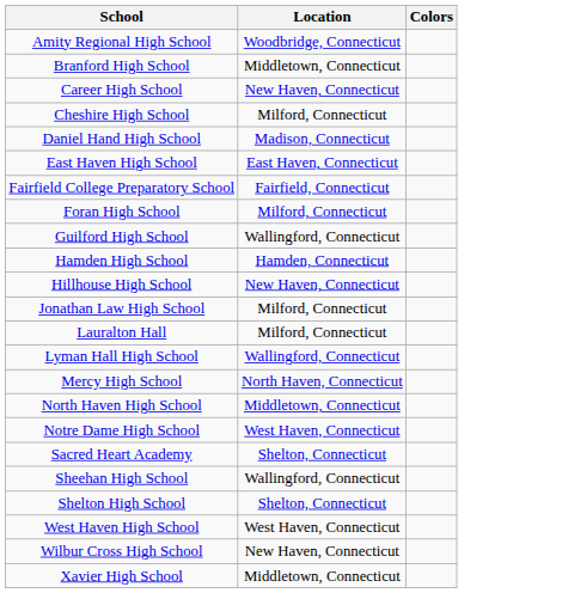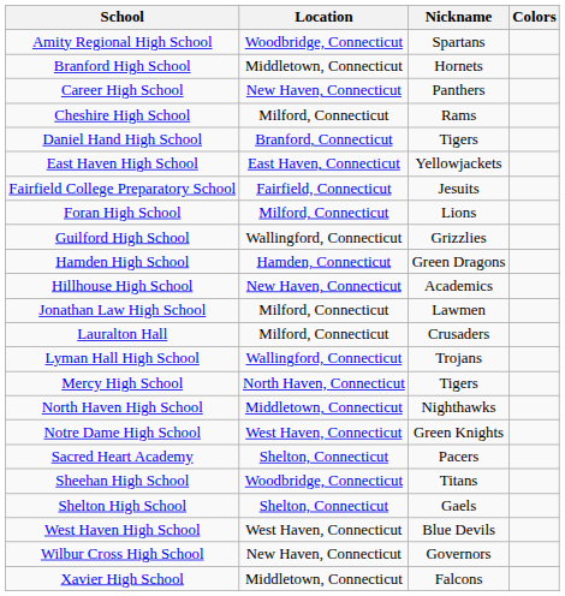 <table class="wikitable sortable" style="text-align:center">
 <tr>
 <th>School</th>
 <th>Location</th>
+<th>Nickname</th>
 <th>Colors</th>
 </tr>
 <tr>
 <td><a href='#'>Amity Regional High School</a></td>
 <td><a href='#'>Woodbridge, Connecticut</a></td>
+<td>Spartans</td>
 <td> </td>
 </tr>
 <tr>
 <td><a href='#'>Branford High School</a></td>
 <td>Middletown, Connecticut</td>
+<td>Hornets</td>
 <td> </td>
 </tr>
 <tr>
 <td><a href='#'>Career High School</a></td>
 <td><a href='#'>New Haven, Connecticut</a></td>
+<td>Panthers</td>
 <td> </td>
 </tr>
 <tr>
 <td><a href='#'>Cheshire High School</a></td>
 <td>Milford, Connecticut</td>
+<td>Rams</td>
 <td> </td>
 </tr>
 <tr>
 <td><a href='#'>Daniel Hand High School</a></td>
-<td><a href='#'>Madison, Connecticut</a></td>
+<td><a href='#'>Branford, Connecticut</a></td>
+<td>Tigers</td>
 <td> </td>
 </tr>
 <tr>
 <td><a href='#'>East Haven High School</a></td>
 <td><a href='#'>East Haven, Connecticut</a></td>
+<td>Yellowjackets</td>
 <td> </td>
 </tr>
 <tr>
 <td><a href='#'>Fairfield College Preparatory School</a></td>
 <td><a href='#'>Fairfield, Connecticut</a></td>
+<td>Jesuits</td>
 <td> </td>
 </tr>
 <tr>
 <td><a href='#'>Foran High School</a></td>
 <td><a href='#'>Milford, Connecticut</a></td>
+<td>Lions</td>
 <td> </td>
 </tr>
 <tr>
 <td><a href='#'>Guilford High School</a></td>
 <td>Wallingford, Connecticut</td>
+<td>Grizzlies</td>
 <td> </td>
 </tr>
 <tr>
 <td><a href='#'>Hamden High School</a></td>
 <td><a href='#'>Hamden, Connecticut</a></td>
+<td>Green Dragons</td>
 <td> </td>
 </tr>
 <tr>
 <td><a href='#'>Hillhouse High School</a></td>
 <td><a href='#'>New Haven, Connecticut</a></td>
+<td>Academics</td>
 <td> </td>
 </tr>
 <tr>
 <td><a href='#'>Jonathan Law High School</a></td>
 <td>Milford, Connecticut</td>
+<td>Lawmen</td>
 <td> </td>
 </tr>
 <tr>
 <td><a href='#'>Lauralton Hall</a></td>
 <td>Milford, Connecticut</td>
+<td>Crusaders</td>
 <td> </td>
 </tr>
 <tr>
 <td><a href='#'>Lyman Hall High School</a></td>
 <td><a href='#'>Wallingford, Connecticut</a></td>
+<td>Trojans</td>
 <td> </td>
 </tr>
 <tr>
 <td><a href='#'>Mercy High School</a></td>
 <td><a href='#'>North Haven, Connecticut</a></td>
+<td>Tigers</td>
 <td> </td>
 </tr>
 <tr>
 <td><a href='#'>North Haven High School</a></td>
 <td><a href='#'>Middletown, Connecticut</a></td>
+<td>Nighthawks</td>
 <td> </td>
 </tr>
 <tr>
 <td><a href='#'>Notre Dame High School</a></td>
 <td><a href='#'>West Haven, Connecticut</a></td>
+<td>Green Knights</td>
 <td> </td>
 </tr>
 <tr>
 <td><a href='#'>Sacred Heart Academy</a></td>
 <td><a href='#'>Shelton, Connecticut</a></td>
+<td>Pacers</td>
 <td> </td>
 </tr>
 <tr>
 <td><a href='#'>Sheehan High School</a></td>
-<td>Wallingford, Connecticut</td>
+<td><a href='#'>Woodbridge, Connecticut</a></td>
+<td>Titans</td>
 <td> </td>
 </tr>
 <tr>
 <td><a href='#'>Shelton High School</a></td>
 <td><a href='#'>Shelton, Connecticut</a></td>
+<td>Gaels</td>
 <td> </td>
 </tr>
 <tr>
 <td><a href='#'>West Haven High School</a></td>
 <td>West Haven, Connecticut</td>
+<td>Blue Devils</td>
 <td> </td>
 </tr>
 <tr>
 <td><a href='#'>Wilbur Cross High School</a></td>
 <td>New Haven, Connecticut</td>
+<td>Governors</td>
 <td> </td>
 </tr>
 <tr>
 <td><a href='#'>Xavier High School</a></td>
 <td>Middletown, Connecticut</td>
+<td>Falcons</td>
 <td> </td>
 </tr>
 </table>
